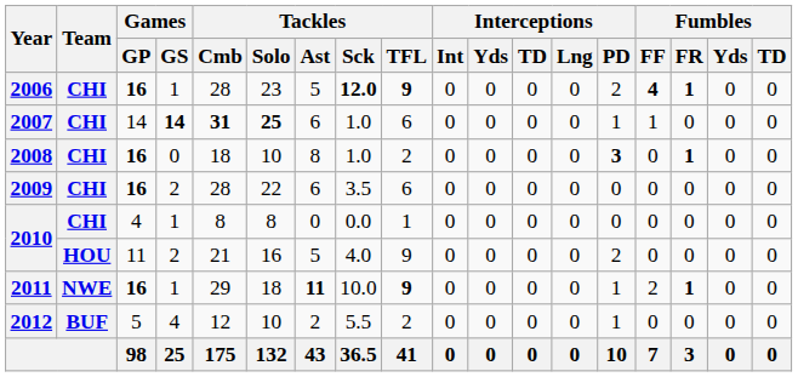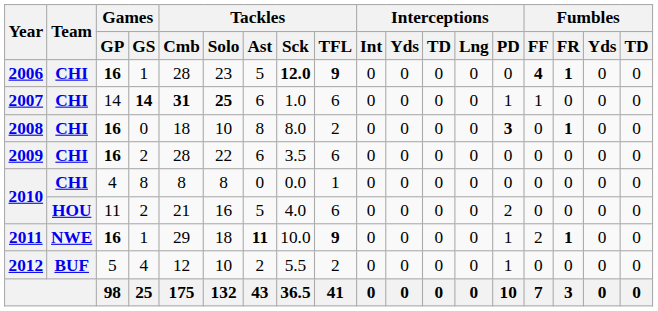 <table class="wikitable" style="text-align:center">
 <tr>
 <th rowspan="2">Year</th>
 <th rowspan="2">Team</th>
 <th colspan="2">Games</th>
 <th colspan="5">Tackles</th>
 <th colspan="5">Interceptions</th>
 <th colspan="4">Fumbles</th>
 </tr>
 <tr>
 <th>GP</th>
 <th>GS</th>
 <th>Cmb</th>
 <th>Solo</th>
 <th>Ast</th>
 <th>Sck</th>
 <th>TFL</th>
 <th>Int</th>
 <th>Yds</th>
 <th>TD</th>
 <th>Lng</th>
 <th>PD</th>
 <th>FF</th>
 <th>FR</th>
 <th>Yds</th>
 <th>TD</th>
 </tr>
 <tr>
 <th><a href='#'>2006</a></th>
 <th><a href='#'>CHI</a></th>
 <td><strong>16</strong></td>
 <td>1</td>
 <td>28</td>
 <td>23</td>
 <td>5</td>
 <td><strong>12.0</strong></td>
 <td><strong>9</strong></td>
 <td>0</td>
 <td>0</td>
 <td>0</td>
 <td>0</td>
-<td>2</td>
+<td>0</td>
 <td><strong>4</strong></td>
 <td><strong>1</strong></td>
 <td>0</td>
 <td>0</td>
 </tr>
 <tr>
 <th><a href='#'>2007</a></th>
 <th><a href='#'>CHI</a></th>
 <td>14</td>
 <td><strong>14</strong></td>
 <td><strong>31</strong></td>
 <td><strong>25</strong></td>
 <td>6</td>
 <td>1.0</td>
 <td>6</td>
 <td>0</td>
 <td>0</td>
 <td>0</td>
 <td>0</td>
 <td>1</td>
 <td>1</td>
 <td>0</td>
 <td>0</td>
 <td>0</td>
 </tr>
 <tr>
 <th><a href='#'>2008</a></th>
 <th><a href='#'>CHI</a></th>
 <td><strong>16</strong></td>
 <td>0</td>
 <td>18</td>
 <td>10</td>
 <td>8</td>
-<td>1.0</td>
+<td>8.0</td>
 <td>2</td>
 <td>0</td>
 <td>0</td>
 <td>0</td>
 <td>0</td>
 <td><strong>3</strong></td>
 <td>0</td>
 <td><strong>1</strong></td>
 <td>0</td>
 <td>0</td>
 </tr>
 <tr>
 <th><a href='#'>2009</a></th>
 <th><a href='#'>CHI</a></th>
 <td><strong>16</strong></td>
 <td>2</td>
 <td>28</td>
 <td>22</td>
 <td>6</td>
 <td>3.5</td>
 <td>6</td>
 <td>0</td>
 <td>0</td>
 <td>0</td>
 <td>0</td>
 <td>0</td>
 <td>0</td>
 <td>0</td>
 <td>0</td>
 <td>0</td>
 </tr>
 <tr>
 <th rowspan="2"><a href='#'>2010</a></th>
 <th><a href='#'>CHI</a></th>
 <td>4</td>
-<td>1</td>
+<td>8</td>
 <td>8</td>
 <td>8</td>
 <td>0</td>
 <td>0.0</td>
 <td>1</td>
 <td>0</td>
 <td>0</td>
 <td>0</td>
 <td>0</td>
 <td>0</td>
 <td>0</td>
 <td>0</td>
 <td>0</td>
 <td>0</td>
 </tr>
 <tr>
 <th><a href='#'>HOU</a></th>
 <td>11</td>
 <td>2</td>
 <td>21</td>
 <td>16</td>
 <td>5</td>
 <td>4.0</td>
-<td>9</td>
+<td>6</td>
 <td>0</td>
 <td>0</td>
 <td>0</td>
 <td>0</td>
 <td>2</td>
 <td>0</td>
 <td>0</td>
 <td>0</td>
 <td>0</td>
 </tr>
 <tr>
 <th><a href='#'>2011</a></th>
 <th><a href='#'>NWE</a></th>
 <td><strong>16</strong></td>
 <td>1</td>
 <td>29</td>
 <td>18</td>
 <td><strong>11</strong></td>
 <td>10.0</td>
 <td><strong>9</strong></td>
 <td>0</td>
 <td>0</td>
 <td>0</td>
 <td>0</td>
 <td>1</td>
 <td>2</td>
 <td><strong>1</strong></td>
 <td>0</td>
 <td>0</td>
 </tr>
 <tr>
 <th><a href='#'>2012</a></th>
 <th><a href='#'>BUF</a></th>
 <td>5</td>
 <td>4</td>
 <td>12</td>
 <td>10</td>
 <td>2</td>
 <td>5.5</td>
 <td>2</td>
 <td>0</td>
 <td>0</td>
 <td>0</td>
 <td>0</td>
 <td>1</td>
 <td>0</td>
 <td>0</td>
 <td>0</td>
 <td>0</td>
 </tr>
 <tr>
 <th colspan="2"></th>
 <th>98</th>
 <th>25</th>
 <th>175</th>
 <th>132</th>
 <th>43</th>
 <th>36.5</th>
 <th>41</th>
 <th>0</th>
 <th>0</th>
 <th>0</th>
 <th>0</th>
 <th>10</th>
 <th>7</th>
 <th>3</th>
 <th>0</th>
 <th>0</th>
 </tr>
 </table>
